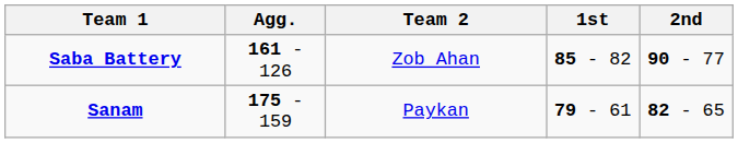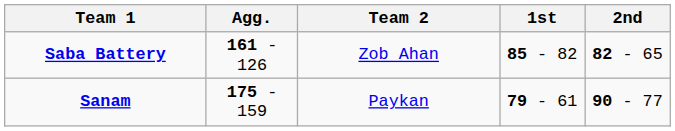 <table class="wikitable" style="text-align:center">
 <tr>
 <th width=150>Team 1</th>
 <th width=65>Agg.</th>
 <th width=150>Team 2</th>
 <th width=60>1st</th>
 <th width=60>2nd</th>
 </tr>
 <tr>
 <td><strong><a href='#'>Saba Battery</a></strong></td>
 <td><strong>161</strong> - 126</td>
 <td><a href='#'>Zob Ahan</a></td>
 <td><strong>85</strong> - 82</td>
-<td><strong>90</strong> - 77</td>
+<td><strong>82</strong> - 65</td>
 </tr>
 <tr>
 <td><strong><a href='#'>Sanam</a></strong></td>
 <td><strong>175</strong> - 159</td>
 <td><a href='#'>Paykan</a></td>
 <td><strong>79</strong> - 61</td>
-<td><strong>82</strong> - 65</td>
+<td><strong>90</strong> - 77</td>
 </tr>
 </table>
